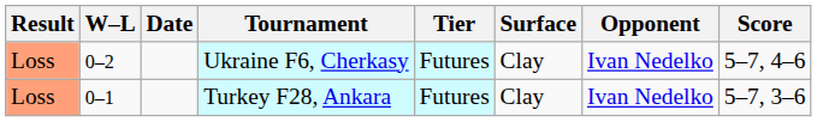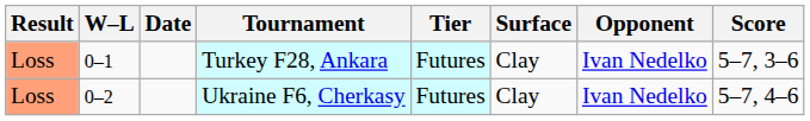 <table class="sortable wikitable">
 <tr>
 <th>Result</th>
 <th class="unsortable">W–L</th>
 <th>Date</th>
 <th>Tournament</th>
 <th>Tier</th>
 <th>Surface</th>
 <th>Opponent</th>
 <th class="unsortable">Score</th>
 </tr>
 <tr>
 <td bgcolor=#FFA07A>Loss</td>
+<td><small>0–1</small></td>
+<td></td>
+<td style="background:#cffcff;">Turkey F28, <a href='#'>Ankara</a></td>
+<td style="background:#cffcff;">Futures</td>
+<td>Clay</td>
+<td> <a href='#'>Ivan Nedelko</a></td>
+<td>5–7, 3–6</td>
+</tr>
+<tr>
+<td bgcolor=#FFA07A>Loss</td>
 <td><small>0–2</small></td>
 <td></td>
 <td style="background:#cffcff;">Ukraine F6, <a href='#'>Cherkasy</a></td>
 <td style="background:#cffcff;">Futures</td>
 <td>Clay</td>
 <td> <a href='#'>Ivan Nedelko</a></td>
 <td>5–7, 4–6</td>
 </tr>
-<tr>
-<td bgcolor=#FFA07A>Loss</td>
-<td><small>0–1</small></td>
-<td></td>
-<td style="background:#cffcff;">Turkey F28, <a href='#'>Ankara</a></td>
-<td style="background:#cffcff;">Futures</td>
-<td>Clay</td>
-<td> <a href='#'>Ivan Nedelko</a></td>
-<td>5–7, 3–6</td>
-</tr>
 </table>
